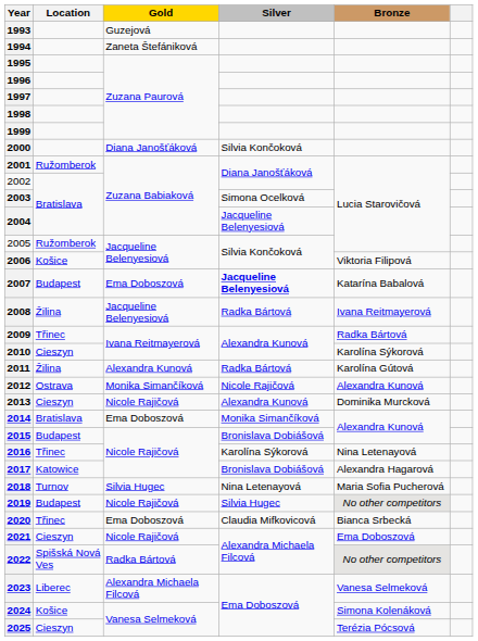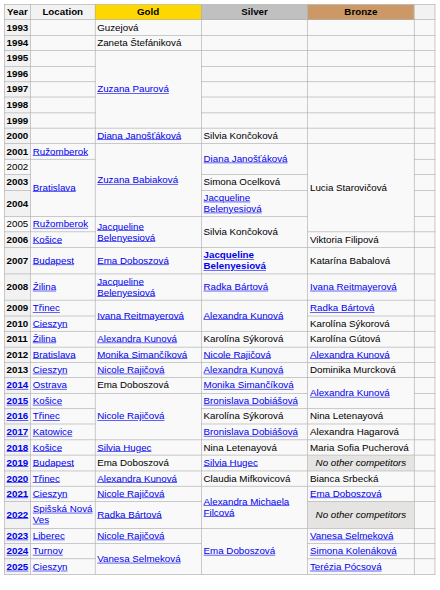 <table class="wikitable unsortable" style="text-align:left; width:80%">
 <tr>
 <th scope="col" style="text-align:center; width:5%">Year</th>
 <th scope="col" style="text-align:center; width:15%">Location</th>
 <th scope="col" style="text-align:center; width:25%; background:gold">Gold</th>
 <th scope="col" style="text-align:center; width:25%; background:silver">Silver</th>
 <th scope="col" style="text-align:center; width:25%; background:#c96">Bronze</th>
 <th scope="col" style="text-align:center; width:5%"></th>
 </tr>
 <tr>
 <th>1993</th>
 <td></td>
 <td>Guzejová</td>
 <td></td>
 <td></td>
 <td></td>
 </tr>
 <tr>
 <th>1994</th>
 <td></td>
 <td>Zaneta Štefániková</td>
 <td></td>
 <td></td>
 <td></td>
 </tr>
 <tr>
 <th>1995</th>
 <td></td>
 <td rowspan="5"><a href='#'>Zuzana Paurová</a></td>
 <td></td>
 <td></td>
 <td></td>
 </tr>
 <tr>
 <th>1996</th>
 <td></td>
 <td></td>
 <td></td>
 <td></td>
 </tr>
 <tr>
 <th>1997</th>
 <td></td>
 <td></td>
 <td></td>
 <td></td>
 </tr>
 <tr>
 <th>1998</th>
 <td></td>
 <td></td>
 <td></td>
 <td></td>
 </tr>
 <tr>
 <th>1999</th>
 <td></td>
 <td></td>
 <td></td>
 <td></td>
 </tr>
 <tr>
 <th>2000</th>
 <td></td>
 <td><a href='#'>Diana Janošťáková</a></td>
 <td>Silvia Končoková</td>
 <td></td>
 <td></td>
 </tr>
 <tr>
 <th scope="row" style="text-align:left">2001</th>
 <td><a href='#'>Ružomberok</a></td>
 <td rowspan="4"><a href='#'>Zuzana Babiaková</a></td>
 <td rowspan="2"><a href='#'>Diana Janošťáková</a></td>
 <td rowspan="5">Lucia Starovičová</td>
 <td></td>
 </tr>
 <tr>
 <td>2002</td>
 <td rowspan="3"><a href='#'>Bratislava</a></td>
 <td></td>
 </tr>
 <tr>
 <th scope="row" style="text-align:left">2003</th>
 <td>Simona Ocelková</td>
 <td></td>
 </tr>
 <tr>
 <th scope="row" style="text-align:left">2004</th>
 <td><a href='#'>Jacqueline Belenyesiová</a></td>
 <td></td>
 </tr>
 <tr>
 <td>2005</td>
 <td><a href='#'>Ružomberok</a></td>
 <td rowspan="2"><a href='#'>Jacqueline Belenyesiová</a></td>
 <td rowspan="2">Silvia Končoková</td>
 <td></td>
 </tr>
 <tr>
 <th scope="row" style="text-align:left">2006</th>
 <td><a href='#'>Košice</a></td>
 <td>Viktoria Filipová</td>
 <td></td>
 </tr>
 <tr>
 <th scope="row" style="text-align:left">2007</th>
 <td> <a href='#'>Budapest</a></td>
 <td><a href='#'>Ema Doboszová</a></td>
 <td><strong><a href='#'>Jacqueline Belenyesiová</a></strong></td>
 <td>Katarína Babalová</td>
 <td></td>
 </tr>
 <tr>
 <th scope="row" style="text-align:left">2008</th>
 <td><a href='#'>Žilina</a></td>
 <td><a href='#'>Jacqueline Belenyesiová</a></td>
 <td><a href='#'>Radka Bártová</a></td>
 <td><a href='#'>Ivana Reitmayerová</a></td>
 <td></td>
 </tr>
 <tr>
 <th scope="row" style="text-align:left">2009</th>
 <td> <a href='#'>Třinec</a></td>
 <td rowspan="2"><a href='#'>Ivana Reitmayerová</a></td>
 <td rowspan="2"><a href='#'>Alexandra Kunová</a></td>
 <td><a href='#'>Radka Bártová</a></td>
 <td></td>
 </tr>
 <tr>
 <th scope="row" style="text-align:left">2010</th>
 <td> <a href='#'>Cieszyn</a></td>
 <td>Karolína Sýkorová</td>
 <td></td>
 </tr>
 <tr>
 <th scope="row" style="text-align:left">2011</th>
 <td><a href='#'>Žilina</a></td>
 <td><a href='#'>Alexandra Kunová</a></td>
-<td><a href='#'>Radka Bártová</a></td>
+<td>Karolína Sýkorová</td>
 <td>Karolína Gútová</td>
 <td></td>
 </tr>
 <tr>
 <th scope="row" style="text-align:left">2012</th>
-<td> <a href='#'>Ostrava</a></td>
+<td><a href='#'>Bratislava</a></td>
 <td><a href='#'>Monika Simančíková</a></td>
 <td><a href='#'>Nicole Rajičová</a></td>
 <td><a href='#'>Alexandra Kunová</a></td>
 <td></td>
 </tr>
 <tr>
 <th scope="row" style="text-align:left">2013</th>
 <td> <a href='#'>Cieszyn</a></td>
 <td><a href='#'>Nicole Rajičová</a></td>
 <td><a href='#'>Alexandra Kunová</a></td>
 <td>Dominika Murcková</td>
 <td></td>
 </tr>
 <tr>
 <th scope="row" style="text-align:left"><a href='#'>2014</a></th>
-<td><a href='#'>Bratislava</a></td>
+<td> <a href='#'>Ostrava</a></td>
 <td>Ema Doboszová</td>
 <td><a href='#'>Monika Simančíková</a></td>
 <td rowspan="2"><a href='#'>Alexandra Kunová</a></td>
 <td></td>
 </tr>
 <tr>
 <th scope="row" style="text-align:left"><a href='#'>2015</a></th>
-<td> <a href='#'>Budapest</a></td>
+<td><a href='#'>Košice</a></td>
 <td rowspan="3"><a href='#'>Nicole Rajičová</a></td>
 <td><a href='#'>Bronislava Dobiášová</a></td>
 <td></td>
 </tr>
 <tr>
 <th scope="row" style="text-align:left"><a href='#'>2016</a></th>
 <td> <a href='#'>Třinec</a></td>
 <td>Karolína Sýkorová</td>
 <td>Nina Letenayová</td>
 <td></td>
 </tr>
 <tr>
 <th scope="row" style="text-align:left"><a href='#'>2017</a></th>
 <td> <a href='#'>Katowice</a></td>
 <td><a href='#'>Bronislava Dobiášová</a></td>
 <td>Alexandra Hagarová</td>
 <td></td>
 </tr>
 <tr>
 <th scope="row" style="text-align:left"><a href='#'>2018</a></th>
-<td> <a href='#'>Turnov</a></td>
+<td><a href='#'>Košice</a></td>
 <td><a href='#'>Silvia Hugec</a></td>
 <td>Nina Letenayová</td>
 <td>Maria Sofia Pucherová</td>
 <td></td>
 </tr>
 <tr>
 <th scope="row" style="text-align:left"><a href='#'>2019</a></th>
 <td> <a href='#'>Budapest</a></td>
-<td><a href='#'>Nicole Rajičová</a></td>
+<td>Ema Doboszová</td>
 <td><a href='#'>Silvia Hugec</a></td>
 <td align="center" bgcolor="e5e4e2"><em>No other competitors</em></td>
 <td></td>
 </tr>
 <tr>
 <th scope="row" style="text-align:left"><a href='#'>2020</a></th>
 <td> <a href='#'>Třinec</a></td>
-<td>Ema Doboszová</td>
+<td><a href='#'>Alexandra Kunová</a></td>
 <td>Claudia Mifkovicová</td>
 <td>Bianca Srbecká</td>
 <td></td>
 </tr>
 <tr>
 <th scope="row" style="text-align:left"><a href='#'>2021</a></th>
 <td> <a href='#'>Cieszyn</a></td>
 <td><a href='#'>Nicole Rajičová</a></td>
 <td rowspan="2"><a href='#'>Alexandra Michaela Filcová</a></td>
 <td><a href='#'>Ema Doboszová</a></td>
 <td></td>
 </tr>
 <tr>
 <th scope="row" style="text-align:left"><a href='#'>2022</a></th>
 <td><a href='#'>Spišská Nová Ves</a></td>
 <td><a href='#'>Radka Bártová</a></td>
 <td align="center" bgcolor="e5e4e2"><em>No other competitors</em></td>
 <td></td>
 </tr>
 <tr>
 <th scope="row" style="text-align:left"><a href='#'>2023</a></th>
 <td> <a href='#'>Liberec</a></td>
-<td><a href='#'>Alexandra Michaela Filcová</a></td>
+<td><a href='#'>Nicole Rajičová</a></td>
 <td rowspan="3"><a href='#'>Ema Doboszová</a></td>
 <td><a href='#'>Vanesa Selmeková</a></td>
 <td></td>
 </tr>
 <tr>
 <th scope="row" style="text-align:left"><a href='#'>2024</a></th>
-<td><a href='#'>Košice</a></td>
+<td> <a href='#'>Turnov</a></td>
 <td rowspan="2"><a href='#'>Vanesa Selmeková</a></td>
 <td><a href='#'>Simona Kolenáková</a></td>
 <td></td>
 </tr>
 <tr>
 <th scope="row" style="text-align:left"><a href='#'>2025</a></th>
 <td> <a href='#'>Cieszyn</a></td>
 <td><a href='#'>Terézia Pócsová</a></td>
 <td></td>
 </tr>
 </table>
